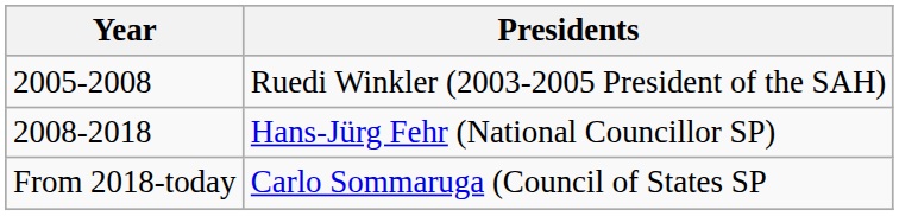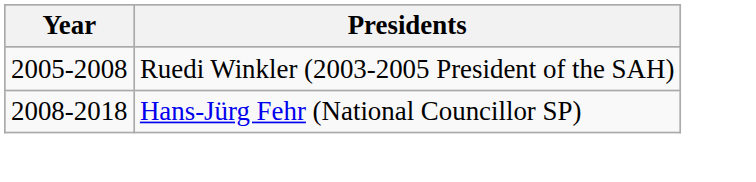 <table class="wikitable">
 <tr>
 <th>Year</th>
 <th>Presidents</th>
 </tr>
 <tr>
 <td>2005-2008</td>
 <td>Ruedi Winkler (2003-2005 President of the SAH)</td>
 </tr>
 <tr>
 <td>2008-2018</td>
 <td><a href='#'>Hans-Jürg Fehr</a> (National Councillor SP)</td>
 </tr>
-<tr>
-<td>From 2018-today</td>
-<td><a href='#'>Carlo Sommaruga</a> (Council of States SP</td>
-</tr>
 </table>
